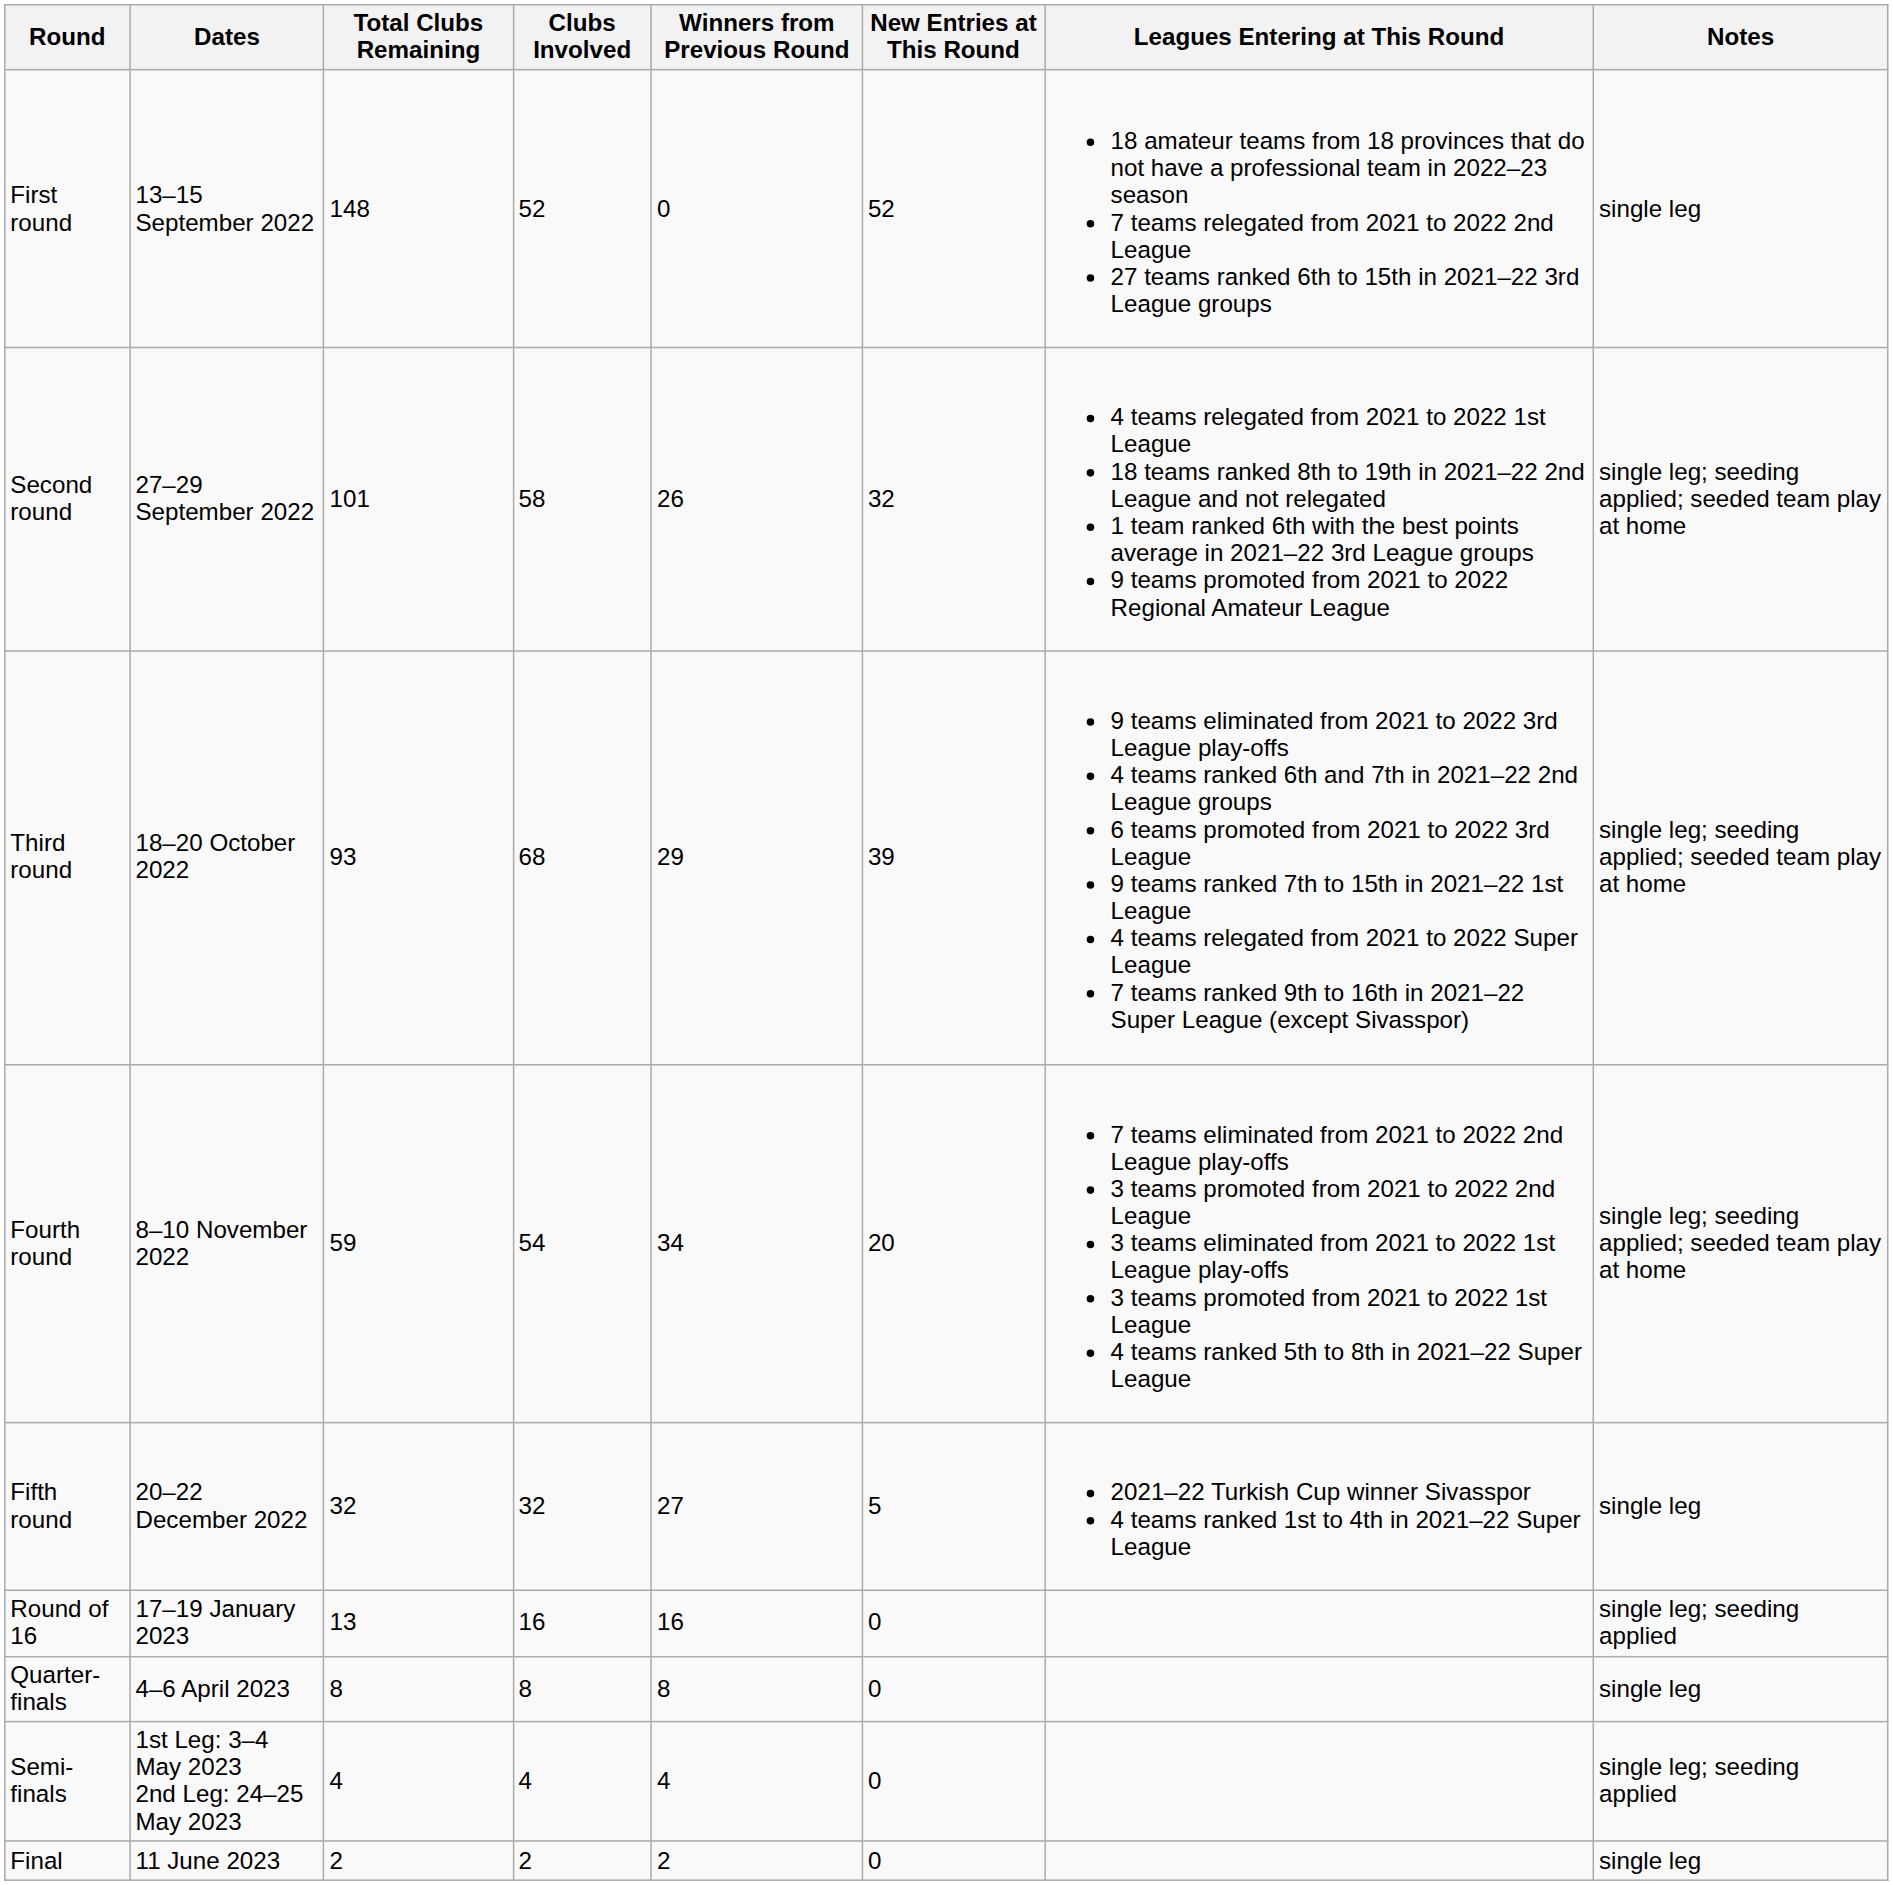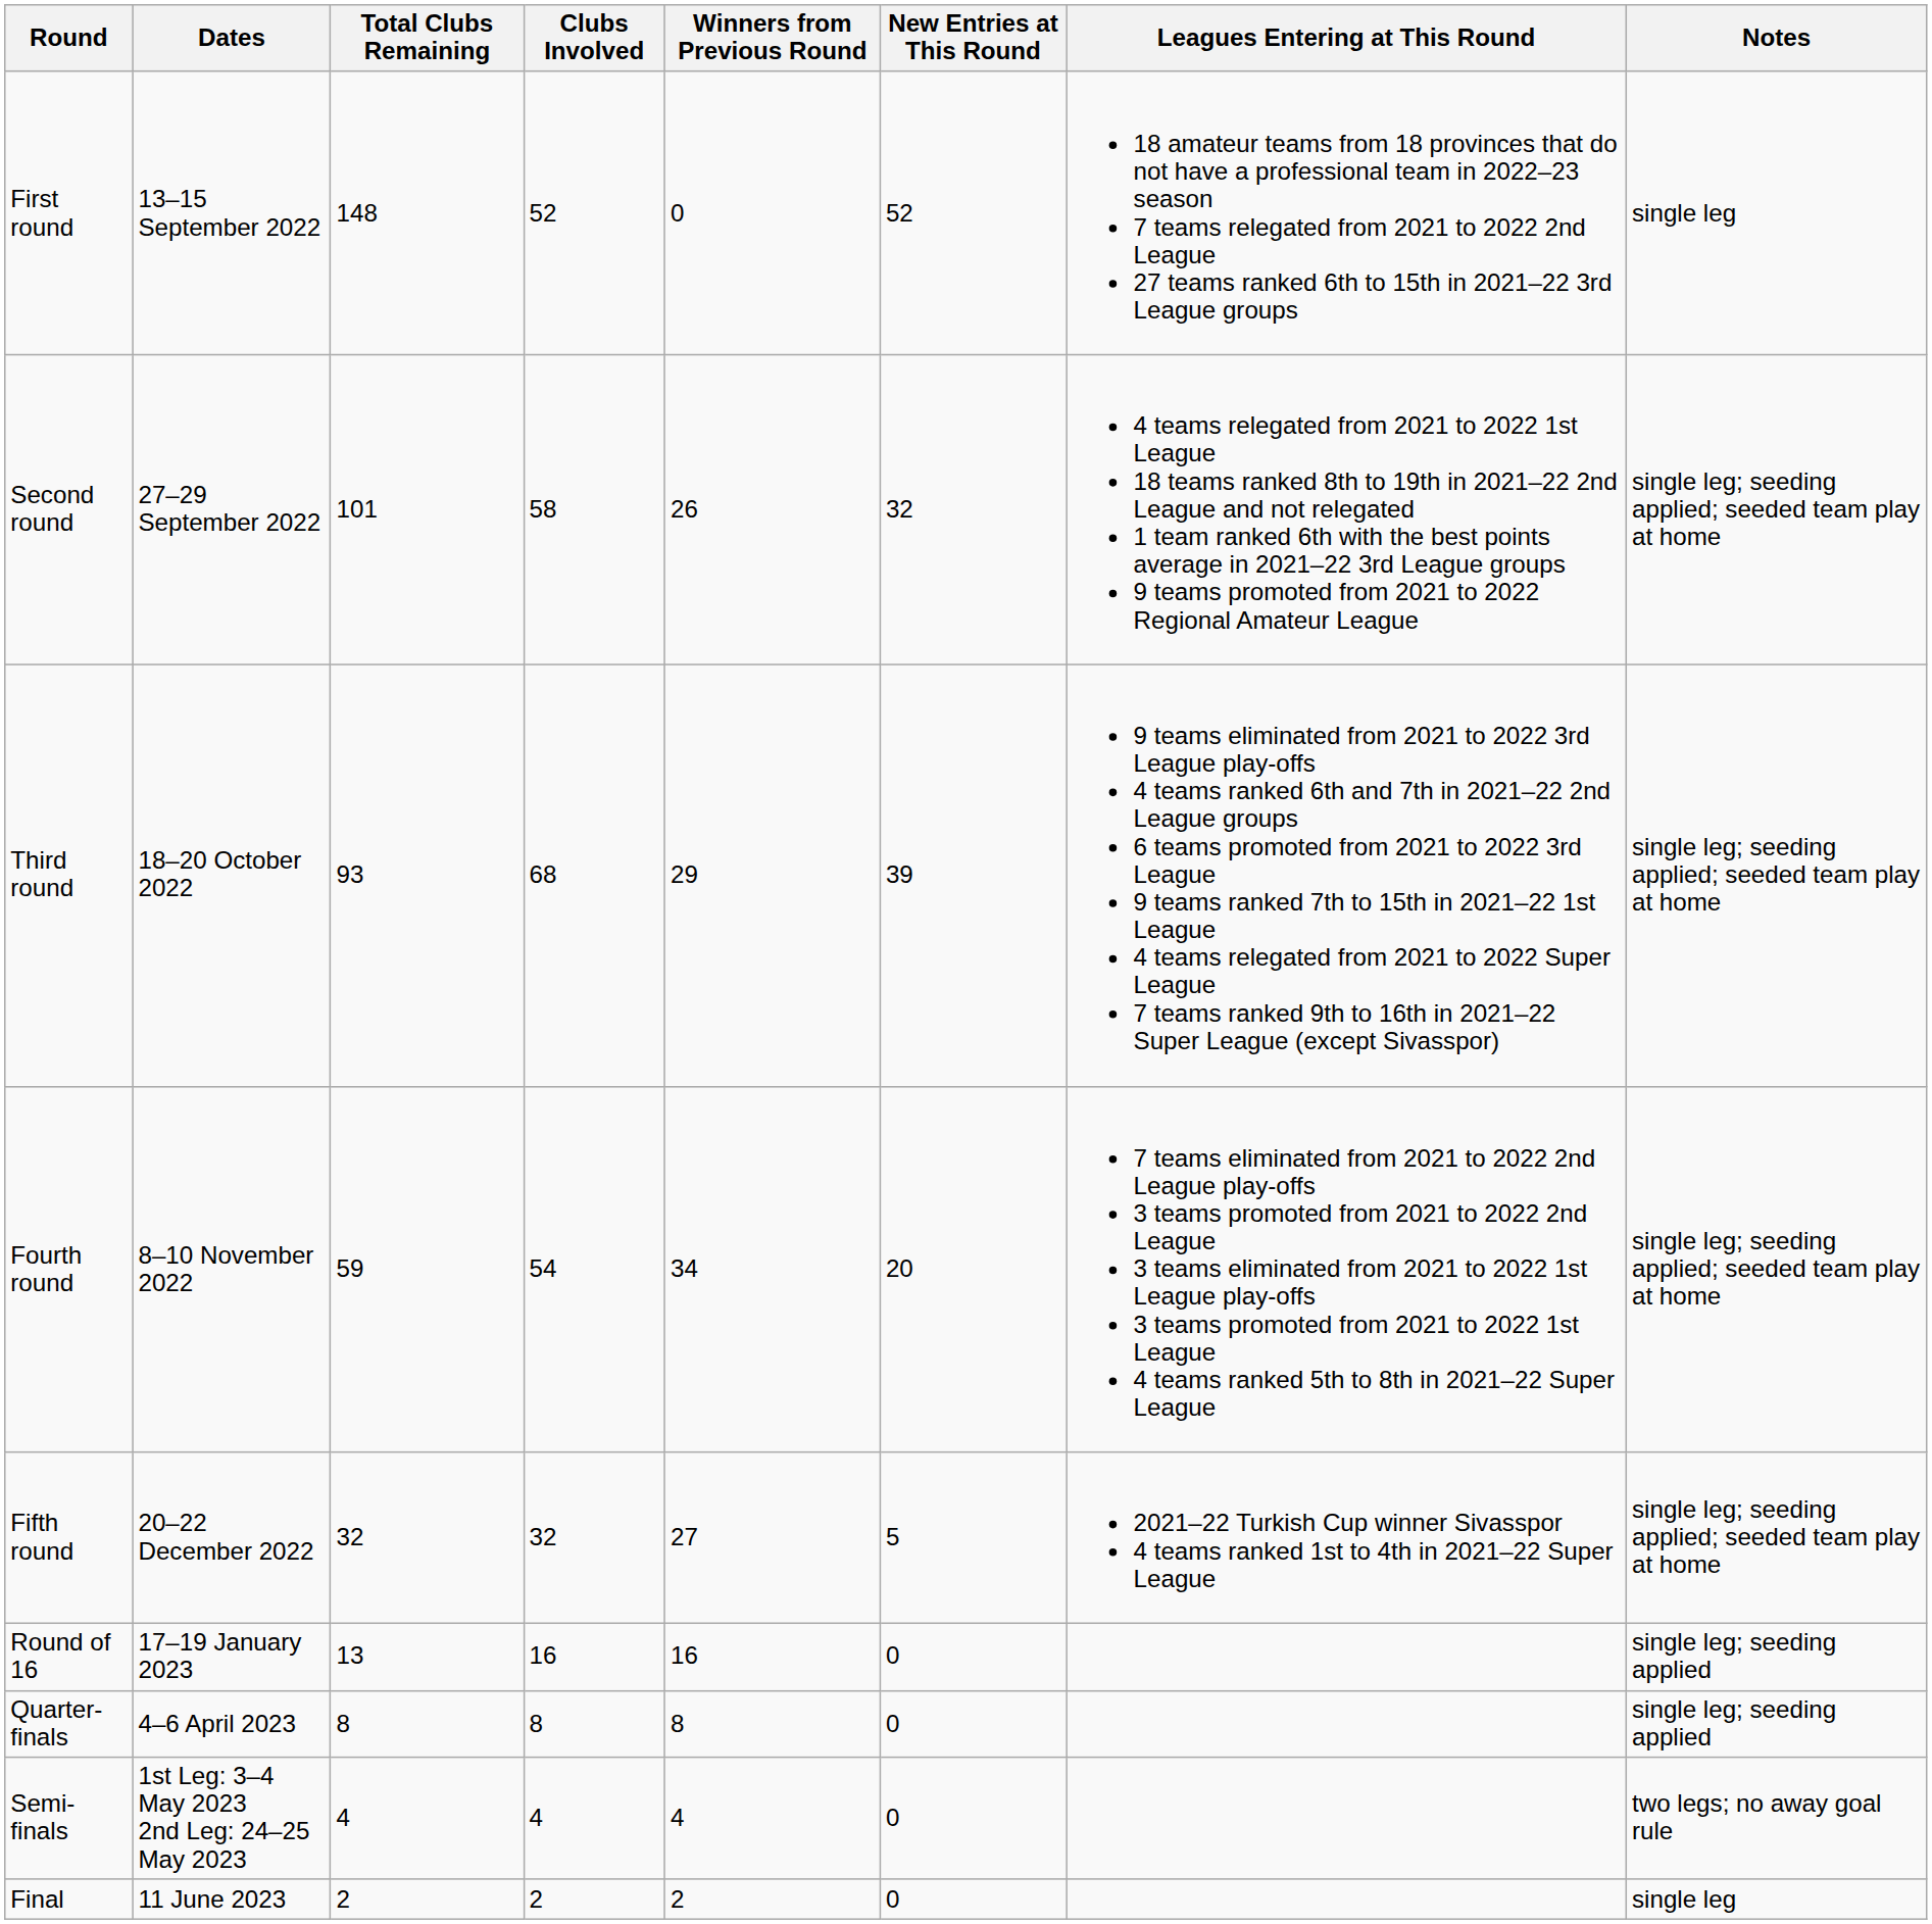 <table class="wikitable">
 <tr>
 <th>Round</th>
 <th>Dates</th>
 <th>Total Clubs Remaining</th>
 <th>Clubs Involved</th>
 <th>Winners from Previous Round</th>
 <th>New Entries at This Round</th>
 <th>Leagues Entering at This Round</th>
 <th>Notes</th>
 </tr>
 <tr>
 <td>First round</td>
 <td>13–15 September 2022</td>
 <td>148</td>
 <td>52</td>
 <td>0</td>
 <td>52</td>
 <td><br><ul><li>18 amateur teams from 18 provinces that do not have a professional team in 2022–23 season</li><li>7 teams relegated from 2021 to 2022 2nd League</li><li>27 teams ranked 6th to 15th in 2021–22 3rd League groups</li></ul></td>
 <td>single leg</td>
 </tr>
 <tr>
 <td>Second round</td>
 <td>27–29 September 2022</td>
 <td>101</td>
 <td>58</td>
 <td>26</td>
 <td>32</td>
 <td><br><ul><li>4 teams relegated from 2021 to 2022 1st League</li><li>18 teams ranked 8th to 19th in 2021–22 2nd League and not relegated</li><li>1 team ranked 6th with the best points average in 2021–22 3rd League groups</li><li>9 teams promoted from 2021 to 2022 Regional Amateur League</li></ul></td>
 <td>single leg; seeding applied; seeded team play at home</td>
 </tr>
 <tr>
 <td>Third round</td>
 <td>18–20 October 2022</td>
 <td>93</td>
 <td>68</td>
 <td>29</td>
 <td>39</td>
 <td><br><ul><li>9 teams eliminated from 2021 to 2022 3rd League play-offs</li><li>4 teams ranked 6th and 7th in 2021–22 2nd League groups</li><li>6 teams promoted from 2021 to 2022 3rd League</li><li>9 teams ranked 7th to 15th in 2021–22 1st League</li><li>4 teams relegated from 2021 to 2022 Super League</li><li>7 teams ranked 9th to 16th in 2021–22 Super League (except Sivasspor)</li></ul></td>
 <td>single leg; seeding applied; seeded team play at home</td>
 </tr>
 <tr>
 <td>Fourth round</td>
 <td>8–10 November 2022</td>
 <td>59</td>
 <td>54</td>
 <td>34</td>
 <td>20</td>
 <td><br><ul><li>7 teams eliminated from 2021 to 2022 2nd League play-offs</li><li>3 teams promoted from 2021 to 2022 2nd League</li><li>3 teams eliminated from 2021 to 2022 1st League play-offs</li><li>3 teams promoted from 2021 to 2022 1st League</li><li>4 teams ranked 5th to 8th in 2021–22 Super League</li></ul></td>
 <td>single leg; seeding applied; seeded team play at home</td>
 </tr>
 <tr>
 <td>Fifth round</td>
 <td>20–22 December 2022</td>
 <td>32</td>
 <td>32</td>
 <td>27</td>
 <td>5</td>
 <td><br><ul><li>2021–22 Turkish Cup winner Sivasspor</li><li>4 teams ranked 1st to 4th in 2021–22 Super League</li></ul></td>
-<td>single leg</td>
+<td>single leg; seeding applied; seeded team play at home</td>
 </tr>
 <tr>
 <td>Round of 16</td>
 <td>17–19 January 2023</td>
 <td>13</td>
 <td>16</td>
 <td>16</td>
 <td>0</td>
 <td></td>
 <td>single leg; seeding applied</td>
 </tr>
 <tr>
 <td>Quarter-finals</td>
 <td>4–6 April 2023</td>
 <td>8</td>
 <td>8</td>
 <td>8</td>
 <td>0</td>
 <td></td>
-<td>single leg</td>
+<td>single leg; seeding applied</td>
 </tr>
 <tr>
 <td>Semi-finals</td>
 <td>1st Leg: 3–4 May 2023<br>2nd Leg: 24–25 May 2023</td>
 <td>4</td>
 <td>4</td>
 <td>4</td>
 <td>0</td>
 <td></td>
-<td>single leg; seeding applied</td>
+<td>two legs; no away goal rule</td>
 </tr>
 <tr>
 <td>Final</td>
 <td>11 June 2023</td>
 <td>2</td>
 <td>2</td>
 <td>2</td>
 <td>0</td>
 <td></td>
 <td>single leg</td>
 </tr>
 </table>
